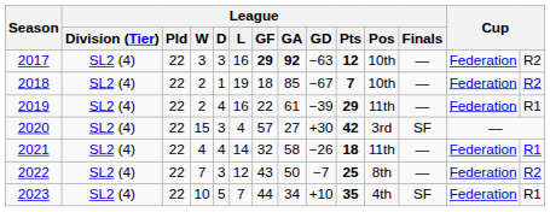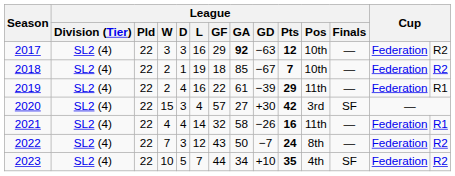 <table class="wikitable" style="text-align:center">
 <tr>
 <th rowspan=2>Season</th>
 <th colspan=11>League</th>
 <th rowspan=2 colspan=2>Cup</th>
 </tr>
 <tr>
 <th>Division (<a href='#'>Tier</a>)</th>
 <th>Pld</th>
 <th>W</th>
 <th>D</th>
 <th>L</th>
 <th>GF</th>
 <th>GA</th>
 <th>GD</th>
 <th>Pts</th>
 <th>Pos</th>
 <th>Finals</th>
 </tr>
 <tr>
 <td><a href='#'>2017</a></td>
 <td><a href='#'>SL2</a> (4)</td>
 <td>22</td>
 <td>3</td>
 <td>3</td>
 <td>16</td>
-<td><strong>29</strong></td>
+<td>29</td>
 <td><strong>92</strong></td>
 <td>−63</td>
 <td><strong>12</strong></td>
 <td>10th</td>
 <td>—</td>
 <td><a href='#'>Federation</a></td>
 <td>R2</td>
 </tr>
 <tr>
 <td><a href='#'>2018</a></td>
 <td><a href='#'>SL2</a> (4)</td>
 <td>22</td>
 <td>2</td>
 <td>1</td>
 <td>19</td>
 <td>18</td>
 <td>85</td>
 <td>−67</td>
 <td><strong>7</strong></td>
 <td>10th</td>
 <td>—</td>
 <td><a href='#'>Federation</a></td>
 <td><a href='#'>R2</a></td>
 </tr>
 <tr>
 <td><a href='#'>2019</a></td>
 <td><a href='#'>SL2</a> (4)</td>
 <td>22</td>
 <td>2</td>
 <td>4</td>
 <td>16</td>
 <td>22</td>
 <td>61</td>
 <td>−39</td>
 <td><strong>29</strong></td>
 <td>11th</td>
 <td>—</td>
 <td><a href='#'>Federation</a></td>
 <td>R1</td>
 </tr>
 <tr>
 <td><a href='#'>2020</a></td>
 <td><a href='#'>SL2</a> (4)</td>
 <td>22</td>
 <td>15</td>
 <td>3</td>
 <td>4</td>
 <td>57</td>
 <td>27</td>
 <td>+30</td>
 <td><strong>42</strong></td>
 <td>3rd</td>
 <td>SF</td>
 <td colspan=2>—</td>
 </tr>
 <tr>
 <td><a href='#'>2021</a></td>
 <td><a href='#'>SL2</a> (4)</td>
 <td>22</td>
 <td>4</td>
 <td>4</td>
 <td>14</td>
 <td>32</td>
 <td>58</td>
 <td>−26</td>
-<td><strong>18</strong></td>
+<td><strong>16</strong></td>
 <td>11th</td>
 <td>—</td>
 <td><a href='#'>Federation</a></td>
 <td><a href='#'>R1</a></td>
 </tr>
 <tr>
 <td><a href='#'>2022</a></td>
 <td><a href='#'>SL2</a> (4)</td>
 <td>22</td>
 <td>7</td>
 <td>3</td>
 <td>12</td>
 <td>43</td>
 <td>50</td>
 <td>−7</td>
-<td><strong>25</strong></td>
+<td><strong>24</strong></td>
 <td>8th</td>
 <td>—</td>
 <td><a href='#'>Federation</a></td>
 <td><a href='#'>R2</a></td>
 </tr>
 <tr>
 <td><a href='#'>2023</a></td>
 <td><a href='#'>SL2</a> (4)</td>
 <td>22</td>
 <td>10</td>
 <td>5</td>
 <td>7</td>
 <td>44</td>
 <td>34</td>
 <td>+10</td>
 <td><strong>35</strong></td>
 <td>4th</td>
 <td>SF</td>
 <td><a href='#'>Federation</a></td>
-<td>R1</td>
+<td><a href='#'>R2</a></td>
 </tr>
 </table>
